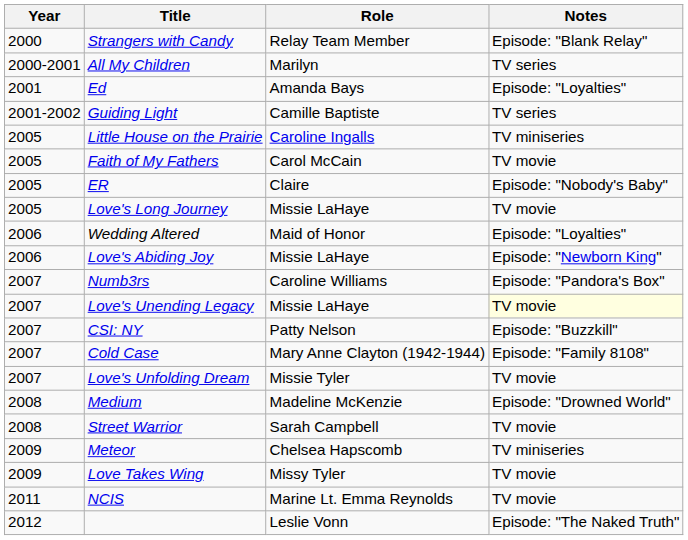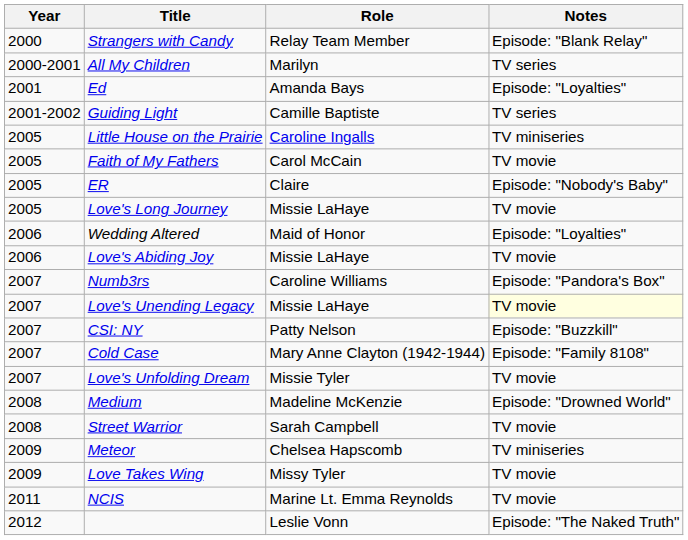 <table class="wikitable sortable">
 <tr>
 <th>Year</th>
 <th>Title</th>
 <th>Role</th>
 <th class="unsortable">Notes</th>
 </tr>
 <tr>
 <td>2000</td>
 <td><em><a href='#'>Strangers with Candy</a></em></td>
 <td>Relay Team Member</td>
 <td>Episode: "Blank Relay"</td>
 </tr>
 <tr>
 <td>2000-2001</td>
 <td><em><a href='#'>All My Children</a></em></td>
 <td>Marilyn</td>
 <td>TV series</td>
 </tr>
 <tr>
 <td>2001</td>
 <td><em><a href='#'>Ed</a></em></td>
 <td>Amanda Bays</td>
 <td>Episode: "Loyalties"</td>
 </tr>
 <tr>
 <td>2001-2002</td>
 <td><em><a href='#'>Guiding Light</a></em></td>
 <td>Camille Baptiste</td>
 <td>TV series</td>
 </tr>
 <tr>
 <td>2005</td>
 <td><em><a href='#'>Little House on the Prairie</a></em></td>
 <td><a href='#'>Caroline Ingalls</a></td>
 <td>TV miniseries</td>
 </tr>
 <tr>
 <td>2005</td>
 <td><em><a href='#'>Faith of My Fathers</a></em></td>
 <td>Carol McCain</td>
 <td>TV movie</td>
 </tr>
 <tr>
 <td>2005</td>
 <td><em><a href='#'>ER</a></em></td>
 <td>Claire</td>
 <td>Episode: "Nobody's Baby"</td>
 </tr>
 <tr>
 <td>2005</td>
 <td><em><a href='#'>Love's Long Journey</a></em></td>
 <td>Missie LaHaye</td>
 <td>TV movie</td>
 </tr>
 <tr>
 <td>2006</td>
 <td><em>Wedding Altered</em></td>
 <td>Maid of Honor</td>
 <td>Episode: "Loyalties"</td>
 </tr>
 <tr>
 <td>2006</td>
 <td><em><a href='#'>Love's Abiding Joy</a></em></td>
 <td>Missie LaHaye</td>
-<td>Episode: "<a href='#'>Newborn King</a>"</td>
+<td>TV movie</td>
 </tr>
 <tr>
 <td>2007</td>
 <td><em><a href='#'>Numb3rs</a></em></td>
 <td>Caroline Williams</td>
 <td>Episode: "Pandora's Box"</td>
 </tr>
 <tr>
 <td>2007</td>
 <td><em><a href='#'>Love's Unending Legacy</a></em></td>
 <td>Missie LaHaye</td>
 <td style="background: lightyellow;">TV movie</td>
 </tr>
 <tr>
 <td>2007</td>
 <td><em><a href='#'>CSI: NY</a></em></td>
 <td>Patty Nelson</td>
 <td>Episode: "Buzzkill"</td>
 </tr>
 <tr>
 <td>2007</td>
 <td><em><a href='#'>Cold Case</a></em></td>
 <td>Mary Anne Clayton (1942-1944)</td>
 <td>Episode: "Family 8108"</td>
 </tr>
 <tr>
 <td>2007</td>
 <td><em><a href='#'>Love's Unfolding Dream</a></em></td>
 <td>Missie Tyler</td>
 <td>TV movie</td>
 </tr>
 <tr>
 <td>2008</td>
 <td><em><a href='#'>Medium</a></em></td>
 <td>Madeline McKenzie</td>
 <td>Episode: "Drowned World"</td>
 </tr>
 <tr>
 <td>2008</td>
 <td><em><a href='#'>Street Warrior</a></em></td>
 <td>Sarah Campbell</td>
 <td>TV movie</td>
 </tr>
 <tr>
 <td>2009</td>
 <td><em><a href='#'>Meteor</a></em></td>
 <td>Chelsea Hapscomb</td>
 <td>TV miniseries</td>
 </tr>
 <tr>
 <td>2009</td>
 <td><em><a href='#'>Love Takes Wing</a></em></td>
 <td>Missy Tyler</td>
 <td>TV movie</td>
 </tr>
 <tr>
 <td>2011</td>
 <td><em><a href='#'>NCIS</a></em></td>
 <td>Marine Lt. Emma Reynolds</td>
 <td>TV movie</td>
 </tr>
 <tr>
 <td>2012</td>
 <td><em></em></td>
 <td>Leslie Vonn</td>
 <td>Episode: "The Naked Truth"</td>
 </tr>
 </table>
